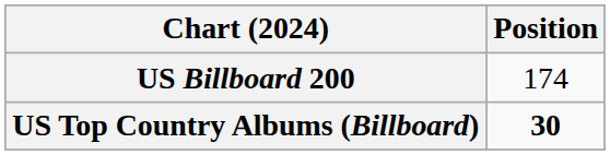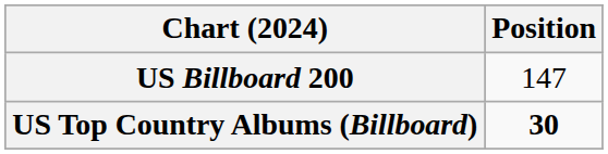 <table class="wikitable sortable plainrowheaders" style="text-align:center">
 <tr>
 <th scope="col">Chart (2024)</th>
 <th scope="col">Position</th>
 </tr>
 <tr>
 <th scope="row">US <em>Billboard</em> 200</th>
-<td>174</td>
+<td>147</td>
 </tr>
 <tr>
 <th scope="row">US Top Country Albums (<em>Billboard</em>)</th>
 <td><strong>30</strong></td>
 </tr>
 </table>
